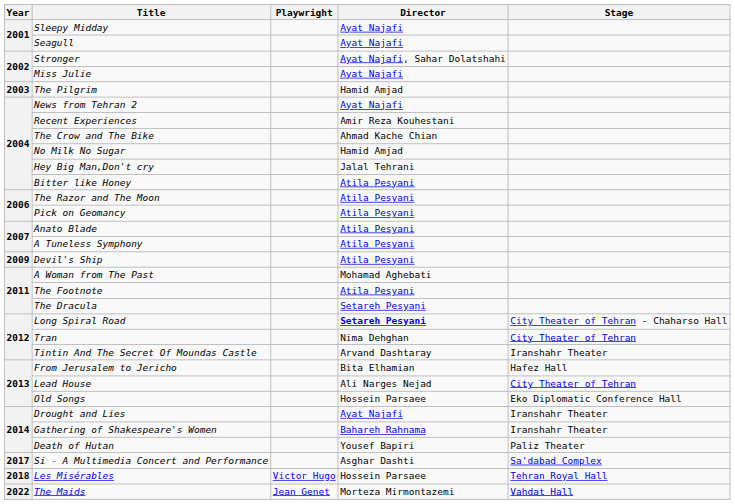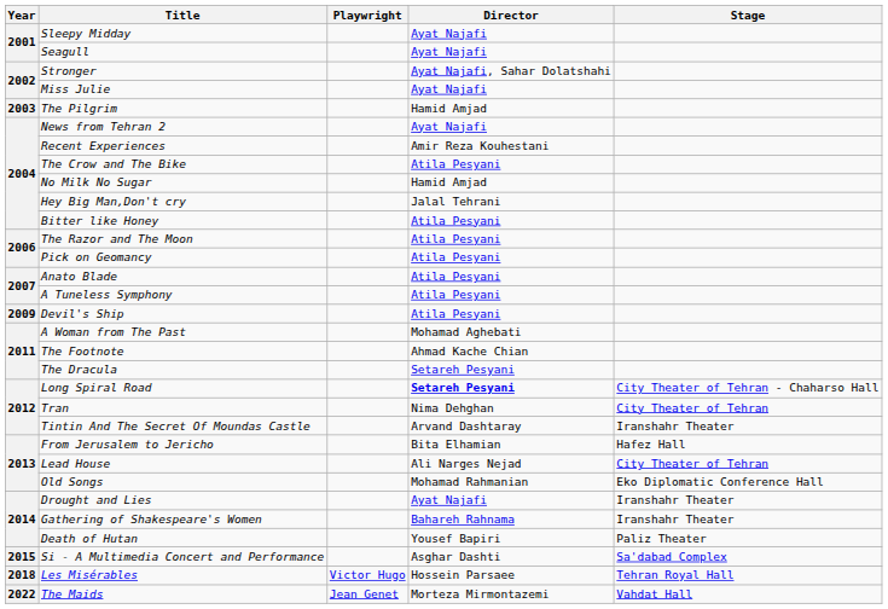 <table class="wikitable plainrowheaders sortable"  style=font-size:100%>
 <tr>
 <th scope="col">Year</th>
 <th scope="col">Title</th>
 <th scope="col">Playwright</th>
 <th scope="col">Director</th>
 <th scope="col" class="unsortable">Stage</th>
 </tr>
 <tr>
 <th scope=row rowspan="2">2001</th>
 <td><em>Sleepy Midday</em></td>
 <td></td>
 <td><a href='#'>Ayat Najafi</a></td>
 <td></td>
 </tr>
 <tr>
 <td><em>Seagull</em></td>
 <td></td>
 <td><a href='#'>Ayat Najafi</a></td>
 <td></td>
 </tr>
 <tr>
 <th scope=row rowspan="2">2002</th>
 <td><em>Stronger</em></td>
 <td></td>
 <td><a href='#'>Ayat Najafi</a>, Sahar Dolatshahi</td>
 <td></td>
 </tr>
 <tr>
 <td><em>Miss Julie</em></td>
 <td></td>
 <td><a href='#'>Ayat Najafi</a></td>
 <td></td>
 </tr>
 <tr>
 <th scope=row>2003</th>
 <td><em>The Pilgrim</em></td>
 <td></td>
 <td>Hamid Amjad</td>
 <td></td>
 </tr>
 <tr>
 <th scope=row rowspan="6">2004</th>
 <td><em>News from Tehran 2</em></td>
 <td></td>
 <td><a href='#'>Ayat Najafi</a></td>
 <td></td>
 </tr>
 <tr>
 <td><em>Recent Experiences</em></td>
 <td></td>
 <td>Amir Reza Kouhestani</td>
 <td></td>
 </tr>
 <tr>
 <td><em>The Crow and The Bike</em></td>
 <td></td>
-<td>Ahmad Kache Chian</td>
+<td><a href='#'>Atila Pesyani</a></td>
 <td></td>
 </tr>
 <tr>
 <td><em>No Milk No Sugar</em></td>
 <td></td>
 <td>Hamid Amjad</td>
 <td></td>
 </tr>
 <tr>
 <td><em>Hey Big Man,Don't cry</em></td>
 <td></td>
 <td>Jalal Tehrani</td>
 <td></td>
 </tr>
 <tr>
 <td><em>Bitter like Honey</em></td>
 <td></td>
 <td><a href='#'>Atila Pesyani</a></td>
 <td></td>
 </tr>
 <tr>
 <th scope=row rowspan="2">2006</th>
 <td><em>The Razor and The Moon</em></td>
 <td></td>
 <td><a href='#'>Atila Pesyani</a></td>
 <td></td>
 </tr>
 <tr>
 <td><em>Pick on Geomancy</em></td>
 <td></td>
 <td><a href='#'>Atila Pesyani</a></td>
 <td></td>
 </tr>
 <tr>
 <th scope=row rowspan="2">2007</th>
 <td><em>Anato Blade</em></td>
 <td></td>
 <td><a href='#'>Atila Pesyani</a></td>
 <td></td>
 </tr>
 <tr>
 <td><em>A Tuneless Symphony</em></td>
 <td></td>
 <td><a href='#'>Atila Pesyani</a></td>
 <td></td>
 </tr>
 <tr>
 <th scope=row>2009</th>
 <td><em>Devil's Ship</em></td>
 <td></td>
 <td><a href='#'>Atila Pesyani</a></td>
 <td></td>
 </tr>
 <tr>
 <th scope=row rowspan="3">2011</th>
 <td><em>A Woman from The Past</em></td>
 <td></td>
 <td>Mohamad Aghebati</td>
 <td></td>
 </tr>
 <tr>
 <td><em>The Footnote</em></td>
 <td></td>
-<td><a href='#'>Atila Pesyani</a></td>
+<td>Ahmad Kache Chian</td>
 <td></td>
 </tr>
 <tr>
 <td><em>The Dracula</em></td>
 <td></td>
 <td><a href='#'>Setareh Pesyani</a></td>
 <td></td>
 </tr>
 <tr>
 <th scope=row rowspan="3">2012</th>
 <td><em>Long Spiral Road</em></td>
 <td></td>
 <td><strong><a href='#'>Setareh Pesyani</a></strong></td>
 <td><a href='#'>City Theater of Tehran</a> - Chaharso Hall</td>
 </tr>
 <tr>
 <td><em>Tran</em></td>
 <td></td>
 <td>Nima Dehghan</td>
 <td><a href='#'>City Theater of Tehran</a></td>
 </tr>
 <tr>
 <td><em>Tintin And The Secret Of Moundas Castle</em></td>
 <td></td>
 <td>Arvand Dashtaray</td>
 <td>Iranshahr Theater</td>
 </tr>
 <tr>
 <th scope=row rowspan="3">2013</th>
 <td><em>From Jerusalem to Jericho</em></td>
 <td></td>
 <td>Bita Elhamian</td>
 <td>Hafez Hall</td>
 </tr>
 <tr>
 <td><em>Lead House</em></td>
 <td></td>
 <td>Ali Narges Nejad</td>
 <td><a href='#'>City Theater of Tehran</a></td>
 </tr>
 <tr>
 <td><em>Old Songs</em></td>
 <td></td>
-<td>Hossein Parsaee</td>
+<td>Mohamad Rahmanian</td>
 <td>Eko Diplomatic Conference Hall</td>
 </tr>
 <tr>
 <th scope=row rowspan="3">2014</th>
 <td><em>Drought and Lies</em></td>
 <td></td>
 <td><a href='#'>Ayat Najafi</a></td>
 <td>Iranshahr Theater</td>
 </tr>
 <tr>
 <td><em>Gathering of Shakespeare's Women</em></td>
 <td></td>
 <td><a href='#'>Bahareh Rahnama</a></td>
 <td>Iranshahr Theater</td>
 </tr>
 <tr>
 <td><em>Death of Hutan</em></td>
 <td></td>
 <td>Yousef Bapiri</td>
 <td>Paliz Theater</td>
 </tr>
 <tr>
-<th scope=row>2017</th>
+<th scope=row>2015</th>
 <td><em>Si - A Multimedia Concert and Performance</em></td>
 <td></td>
 <td>Asghar Dashti</td>
 <td><a href='#'>Sa'dabad Complex</a></td>
 </tr>
 <tr>
 <th scope=row>2018</th>
 <td><em><a href='#'>Les Misérables</a></em></td>
 <td><a href='#'>Victor Hugo</a></td>
 <td>Hossein Parsaee</td>
 <td><a href='#'>Tehran Royal Hall</a></td>
 </tr>
 <tr>
 <th scope=row>2022</th>
 <td><em><a href='#'>The Maids</a></em></td>
 <td><a href='#'>Jean Genet</a></td>
 <td>Morteza Mirmontazemi</td>
 <td><a href='#'>Vahdat Hall</a></td>
 </tr>
 </table>
